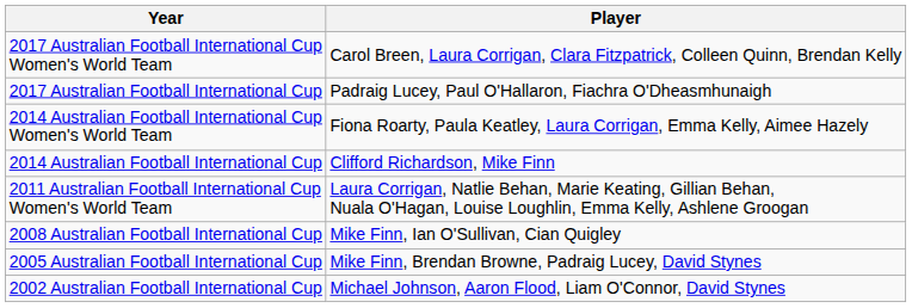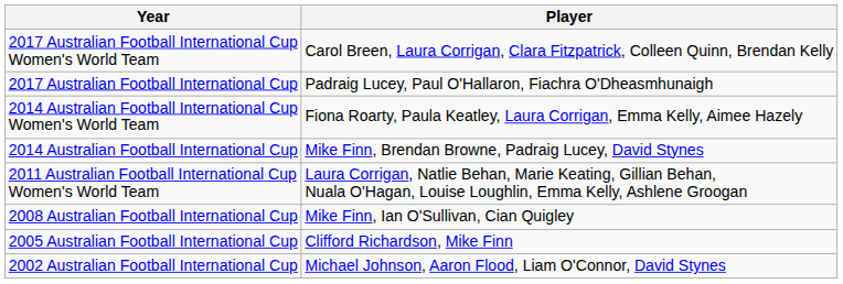 <table class="wikitable sortable">
 <tr>
 <th>Year</th>
 <th>Player</th>
 </tr>
 <tr>
 <td><a href='#'>2017 Australian Football International Cup</a> <br> Women's World Team</td>
 <td>Carol Breen, <a href='#'>Laura Corrigan</a>, <a href='#'>Clara Fitzpatrick</a>, Colleen Quinn, Brendan Kelly</td>
 </tr>
 <tr>
 <td><a href='#'>2017 Australian Football International Cup</a></td>
 <td>Padraig Lucey, Paul O'Hallaron, Fiachra O'Dheasmhunaigh</td>
 </tr>
 <tr>
 <td><a href='#'>2014 Australian Football International Cup</a> <br> Women's World Team</td>
 <td>Fiona Roarty, Paula Keatley, <a href='#'>Laura Corrigan</a>, Emma Kelly, Aimee Hazely</td>
 </tr>
 <tr>
 <td><a href='#'>2014 Australian Football International Cup</a></td>
-<td><a href='#'>Clifford Richardson</a>, <a href='#'>Mike Finn</a></td>
+<td><a href='#'>Mike Finn</a>,  Brendan Browne,  Padraig Lucey, <a href='#'>David Stynes</a></td>
 </tr>
 <tr>
 <td><a href='#'>2011 Australian Football International Cup</a> <br> Women's World Team</td>
 <td><a href='#'>Laura Corrigan</a>, Natlie Behan, Marie Keating, Gillian Behan, <br>Nuala O'Hagan, Louise Loughlin, Emma Kelly, Ashlene Groogan</td>
 </tr>
 <tr>
 <td><a href='#'>2008 Australian Football International Cup</a></td>
 <td><a href='#'>Mike Finn</a>, Ian O'Sullivan, Cian Quigley</td>
 </tr>
 <tr>
 <td><a href='#'>2005 Australian Football International Cup</a></td>
-<td><a href='#'>Mike Finn</a>,  Brendan Browne,  Padraig Lucey, <a href='#'>David Stynes</a></td>
+<td><a href='#'>Clifford Richardson</a>, <a href='#'>Mike Finn</a></td>
 </tr>
 <tr>
 <td><a href='#'>2002 Australian Football International Cup</a></td>
 <td><a href='#'>Michael Johnson</a>, <a href='#'>Aaron Flood</a>, Liam O'Connor, <a href='#'>David Stynes</a></td>
 </tr>
 </table>
